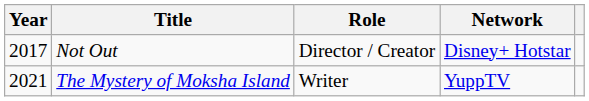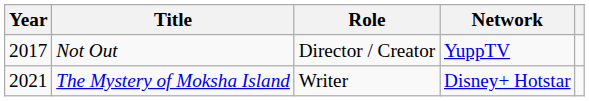 <table class="wikitable">
 <tr>
 <th>Year</th>
 <th>Title</th>
 <th>Role</th>
 <th>Network</th>
 <th></th>
 </tr>
 <tr>
 <td>2017</td>
 <td><em>Not Out</em></td>
 <td>Director / Creator</td>
-<td><a href='#'>Disney+ Hotstar</a></td>
+<td><a href='#'>YuppTV</a></td>
 <td></td>
 </tr>
 <tr>
 <td>2021</td>
 <td><em><a href='#'>The Mystery of Moksha Island</a></em></td>
 <td>Writer</td>
-<td><a href='#'>YuppTV</a></td>
+<td><a href='#'>Disney+ Hotstar</a></td>
 <td></td>
 </tr>
 </table>
